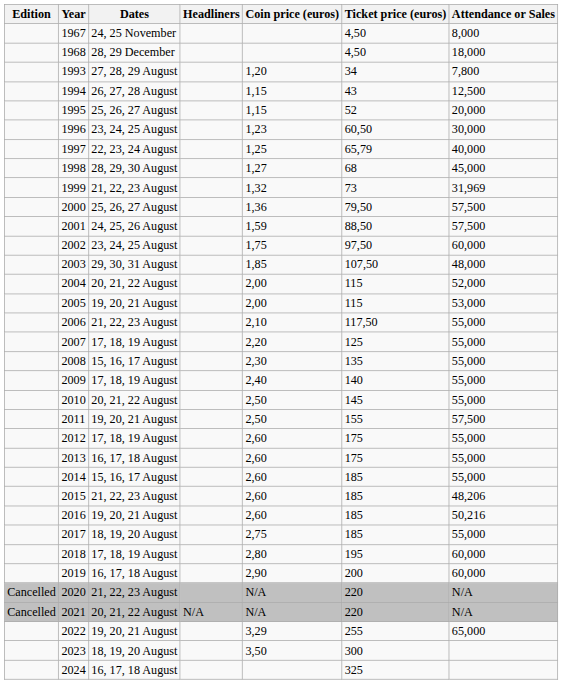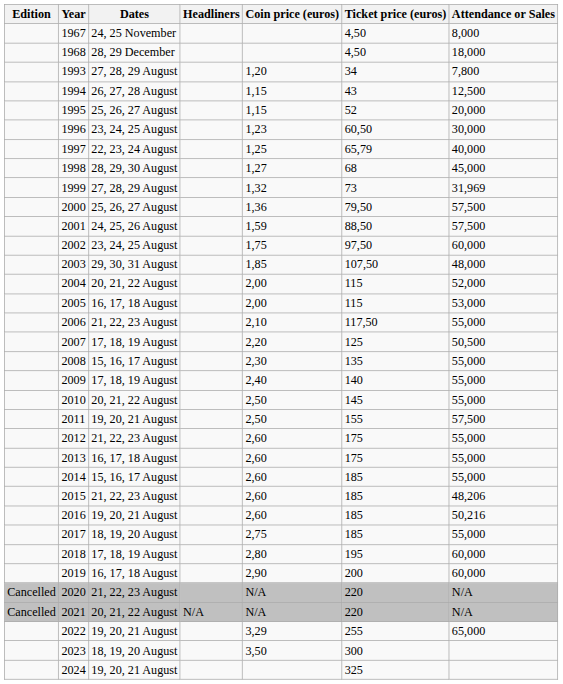 <table class="wikitable sortable">
 <tr>
 <th>Edition</th>
 <th>Year</th>
 <th>Dates</th>
 <th class="unsortable">Headliners</th>
 <th>Coin price (euros)</th>
 <th>Ticket price (euros)</th>
 <th>Attendance or Sales</th>
 </tr>
 <tr>
 <td></td>
 <td>1967</td>
 <td>24, 25 November</td>
 <td></td>
 <td></td>
 <td>4,50</td>
 <td>8,000</td>
 </tr>
 <tr>
 <td></td>
 <td>1968</td>
 <td>28, 29 December</td>
 <td></td>
 <td></td>
 <td>4,50</td>
 <td>18,000</td>
 </tr>
 <tr>
 <td></td>
 <td>1993</td>
 <td>27, 28, 29 August</td>
 <td></td>
 <td>1,20</td>
 <td>34</td>
 <td>7,800</td>
 </tr>
 <tr>
 <td></td>
 <td>1994</td>
 <td>26, 27, 28 August</td>
 <td></td>
 <td>1,15</td>
 <td>43</td>
 <td>12,500</td>
 </tr>
 <tr>
 <td></td>
 <td>1995</td>
 <td>25, 26, 27 August</td>
 <td></td>
 <td>1,15</td>
 <td>52</td>
 <td>20,000</td>
 </tr>
 <tr>
 <td></td>
 <td>1996</td>
 <td>23, 24, 25 August</td>
 <td></td>
 <td>1,23</td>
 <td>60,50</td>
 <td>30,000</td>
 </tr>
 <tr>
 <td></td>
 <td>1997</td>
 <td>22, 23, 24 August</td>
 <td></td>
 <td>1,25</td>
 <td>65,79</td>
 <td>40,000</td>
 </tr>
 <tr>
 <td></td>
 <td>1998</td>
 <td>28, 29, 30 August</td>
 <td></td>
 <td>1,27</td>
 <td>68</td>
 <td>45,000</td>
 </tr>
 <tr>
 <td></td>
 <td>1999</td>
-<td>21, 22, 23 August</td>
+<td>27, 28, 29 August</td>
 <td></td>
 <td>1,32</td>
 <td>73</td>
 <td>31,969</td>
 </tr>
 <tr>
 <td></td>
 <td>2000</td>
 <td>25, 26, 27 August</td>
 <td></td>
 <td>1,36</td>
 <td>79,50</td>
 <td>57,500</td>
 </tr>
 <tr>
 <td></td>
 <td>2001</td>
 <td>24, 25, 26 August</td>
 <td></td>
 <td>1,59</td>
 <td>88,50</td>
 <td>57,500</td>
 </tr>
 <tr>
 <td></td>
 <td>2002</td>
 <td>23, 24, 25 August</td>
 <td></td>
 <td>1,75</td>
 <td>97,50</td>
 <td>60,000</td>
 </tr>
 <tr>
 <td></td>
 <td>2003</td>
 <td>29, 30, 31 August</td>
 <td></td>
 <td>1,85</td>
 <td>107,50</td>
 <td>48,000</td>
 </tr>
 <tr>
 <td></td>
 <td>2004</td>
 <td>20, 21, 22 August</td>
 <td></td>
 <td>2,00</td>
 <td>115</td>
 <td>52,000</td>
 </tr>
 <tr>
 <td></td>
 <td>2005</td>
-<td>19, 20, 21 August</td>
+<td>16, 17, 18 August</td>
 <td></td>
 <td>2,00</td>
 <td>115</td>
 <td>53,000</td>
 </tr>
 <tr>
 <td></td>
 <td>2006</td>
 <td>21, 22, 23 August</td>
 <td></td>
 <td>2,10</td>
 <td>117,50</td>
 <td>55,000</td>
 </tr>
 <tr>
 <td></td>
 <td>2007</td>
 <td>17, 18, 19 August</td>
 <td></td>
 <td>2,20</td>
 <td>125</td>
-<td>55,000</td>
+<td>50,500</td>
 </tr>
 <tr>
 <td></td>
 <td>2008</td>
 <td>15, 16, 17 August</td>
 <td></td>
 <td>2,30</td>
 <td>135</td>
 <td>55,000</td>
 </tr>
 <tr>
 <td></td>
 <td>2009</td>
 <td>17, 18, 19 August</td>
 <td></td>
 <td>2,40</td>
 <td>140</td>
 <td>55,000</td>
 </tr>
 <tr>
 <td></td>
 <td>2010</td>
 <td>20, 21, 22 August</td>
 <td></td>
 <td>2,50</td>
 <td>145</td>
 <td>55,000</td>
 </tr>
 <tr>
 <td></td>
 <td>2011</td>
 <td>19, 20, 21 August</td>
 <td></td>
 <td>2,50</td>
 <td>155</td>
 <td>57,500</td>
 </tr>
 <tr>
 <td></td>
 <td>2012</td>
-<td>17, 18, 19 August</td>
+<td>21, 22, 23 August</td>
 <td></td>
 <td>2,60</td>
 <td>175</td>
 <td>55,000</td>
 </tr>
 <tr>
 <td></td>
 <td>2013</td>
 <td>16, 17, 18 August</td>
 <td></td>
 <td>2,60</td>
 <td>175</td>
 <td>55,000</td>
 </tr>
 <tr>
 <td></td>
 <td>2014</td>
 <td>15, 16, 17 August</td>
 <td></td>
 <td>2,60</td>
 <td>185</td>
 <td>55,000</td>
 </tr>
 <tr>
 <td></td>
 <td>2015</td>
 <td>21, 22, 23 August</td>
 <td></td>
 <td>2,60</td>
 <td>185</td>
 <td>48,206</td>
 </tr>
 <tr>
 <td></td>
 <td>2016</td>
 <td>19, 20, 21 August</td>
 <td></td>
 <td>2,60</td>
 <td>185</td>
 <td>50,216</td>
 </tr>
 <tr>
 <td></td>
 <td>2017</td>
 <td>18, 19, 20 August</td>
 <td></td>
 <td>2,75</td>
 <td>185</td>
 <td>55,000</td>
 </tr>
 <tr>
 <td></td>
 <td>2018</td>
 <td>17, 18, 19 August</td>
 <td></td>
 <td>2,80</td>
 <td>195</td>
 <td>60,000</td>
 </tr>
 <tr>
 <td></td>
 <td>2019</td>
 <td>16, 17, 18 August</td>
 <td></td>
 <td>2,90</td>
 <td>200</td>
 <td>60,000</td>
 </tr>
 <tr>
 <td bgcolor=#C0C0C0>Cancelled</td>
 <td bgcolor=#C0C0C0>2020</td>
 <td bgcolor=#C0C0C0>21, 22, 23 August</td>
 <td bgcolor=#C0C0C0></td>
 <td bgcolor=#C0C0C0>N/A</td>
 <td bgcolor=#C0C0C0>220</td>
 <td bgcolor=#C0C0C0>N/A</td>
 </tr>
 <tr>
 <td bgcolor=#C0C0C0>Cancelled</td>
 <td bgcolor=#C0C0C0>2021</td>
 <td bgcolor=#C0C0C0>20, 21, 22 August</td>
 <td bgcolor=#C0C0C0>N/A</td>
 <td bgcolor=#C0C0C0>N/A</td>
 <td bgcolor=#C0C0C0>220</td>
 <td bgcolor=#C0C0C0>N/A</td>
 </tr>
 <tr>
 <td></td>
 <td>2022</td>
 <td>19, 20, 21 August</td>
 <td></td>
 <td>3,29</td>
 <td>255</td>
 <td>65,000</td>
 </tr>
 <tr>
 <td></td>
 <td>2023</td>
 <td>18, 19, 20 August</td>
 <td></td>
 <td>3,50</td>
 <td>300</td>
 <td></td>
 </tr>
 <tr>
 <td></td>
 <td>2024</td>
-<td>16, 17, 18 August</td>
+<td>19, 20, 21 August</td>
 <td></td>
 <td></td>
 <td>325</td>
 <td></td>
 </tr>
 </table>
